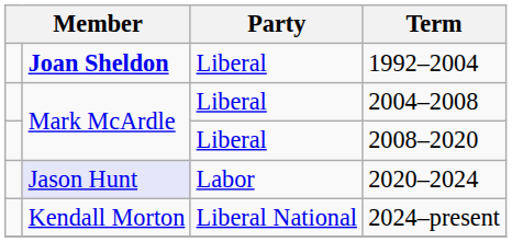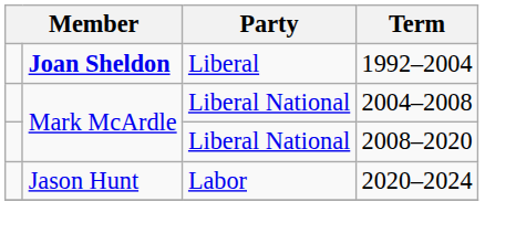 <table class="wikitable">
 <tr>
 <th colspan="2">Member</th>
 <th>Party</th>
 <th>Term</th>
 </tr>
 <tr>
 <td> </td>
 <td><strong><a href='#'>Joan Sheldon</a></strong></td>
 <td><a href='#'>Liberal</a></td>
 <td>1992–2004</td>
 </tr>
 <tr>
 <td> </td>
 <td rowspan="2"><a href='#'>Mark McArdle</a></td>
-<td><a href='#'>Liberal</a></td>
+<td><a href='#'>Liberal National</a></td>
 <td>2004–2008</td>
 </tr>
 <tr>
 <td> </td>
-<td><a href='#'>Liberal</a></td>
+<td><a href='#'>Liberal National</a></td>
 <td>2008–2020</td>
 </tr>
 <tr>
 <td> </td>
-<td style="background: lavender;"><a href='#'>Jason Hunt</a></td>
+<td><a href='#'>Jason Hunt</a></td>
 <td><a href='#'>Labor</a></td>
 <td>2020–2024</td>
 </tr>
 <tr>
-<td> </td>
-<td><a href='#'>Kendall Morton</a></td>
-<td><a href='#'>Liberal National</a></td>
-<td>2024–present</td>
-</tr>
-<tr>
 </tr>
 </table>
